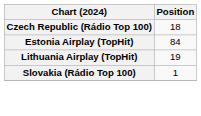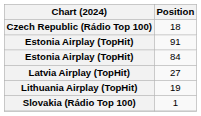 <table class="wikitable sortable plainrowheaders" style="text-align:center">
 <tr>
 <th scope="col">Chart (2024)</th>
 <th scope="col">Position</th>
 </tr>
 <tr>
 <th scope="row">Czech Republic (Rádio Top 100)</th>
 <td>18</td>
 </tr>
 <tr>
+<th scope="row">Estonia Airplay (TopHit)</th>
+<td>91</td>
+</tr>
+<tr>
 <th scope="row">Estonia Airplay (TopHit)<br></th>
 <td>84</td>
+</tr>
+<tr>
+<th scope="row">Latvia Airplay (TopHit)</th>
+<td>27</td>
 </tr>
 <tr>
 <th scope="row">Lithuania Airplay (TopHit)</th>
 <td>19</td>
 </tr>
 <tr>
 <th scope="row">Slovakia (Rádio Top 100)</th>
 <td>1</td>
 </tr>
 <tr>
 </tr>
 </table>
